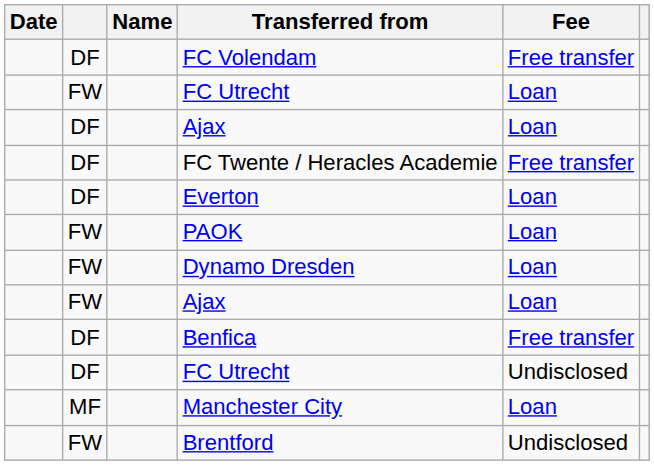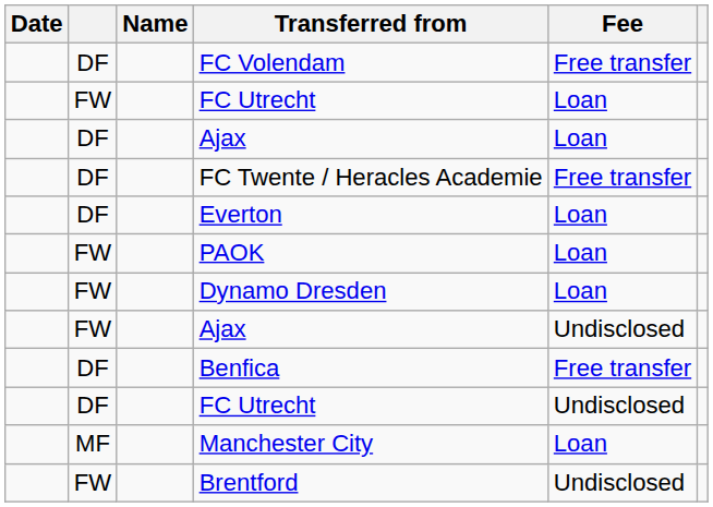 <table class="wikitable">
 <tr>
 <th>Date</th>
 <th></th>
 <th>Name</th>
 <th>Transferred from</th>
 <th>Fee</th>
 <th></th>
 </tr>
 <tr>
 <td align=center></td>
 <td align=center>DF</td>
 <td></td>
 <td> <a href='#'>FC Volendam</a></td>
 <td><a href='#'>Free transfer</a></td>
 <td></td>
 </tr>
 <tr>
 <td align=center></td>
 <td align=center>FW</td>
 <td></td>
 <td> <a href='#'>FC Utrecht</a></td>
 <td><a href='#'>Loan</a></td>
 <td></td>
 </tr>
 <tr>
 <td align=center></td>
 <td align=center>DF</td>
 <td></td>
 <td> <a href='#'>Ajax</a></td>
 <td><a href='#'>Loan</a></td>
 <td></td>
 </tr>
 <tr>
 <td align=center></td>
 <td align=center>DF</td>
 <td></td>
 <td> FC Twente / Heracles Academie</td>
 <td><a href='#'>Free transfer</a></td>
 <td></td>
 </tr>
 <tr>
 <td align=center></td>
 <td align=center>DF</td>
 <td></td>
 <td> <a href='#'>Everton</a></td>
 <td><a href='#'>Loan</a></td>
 <td></td>
 </tr>
 <tr>
 <td align=center></td>
 <td align=center>FW</td>
 <td></td>
 <td> <a href='#'>PAOK</a></td>
 <td><a href='#'>Loan</a></td>
 <td></td>
 </tr>
 <tr>
 <td align=center></td>
 <td align=center>FW</td>
 <td></td>
 <td> <a href='#'>Dynamo Dresden</a></td>
 <td><a href='#'>Loan</a></td>
 <td></td>
 </tr>
 <tr>
 <td align=center></td>
 <td align=center>FW</td>
 <td></td>
 <td> <a href='#'>Ajax</a></td>
-<td><a href='#'>Loan</a></td>
+<td>Undisclosed</td>
 <td></td>
 </tr>
 <tr>
 <td align=center></td>
 <td align=center>DF</td>
 <td></td>
 <td> <a href='#'>Benfica</a></td>
 <td><a href='#'>Free transfer</a></td>
 <td></td>
 </tr>
 <tr>
 <td align=center></td>
 <td align=center>DF</td>
 <td></td>
 <td> <a href='#'>FC Utrecht</a></td>
 <td>Undisclosed</td>
 <td></td>
 </tr>
 <tr>
 <td align=center></td>
 <td align=center>MF</td>
 <td></td>
 <td>  <a href='#'>Manchester City</a></td>
 <td><a href='#'>Loan</a></td>
 <td></td>
 </tr>
 <tr>
 <td align=center></td>
 <td align=center>FW</td>
 <td></td>
 <td>  <a href='#'>Brentford</a></td>
 <td>Undisclosed</td>
 <td></td>
 </tr>
 </table>
